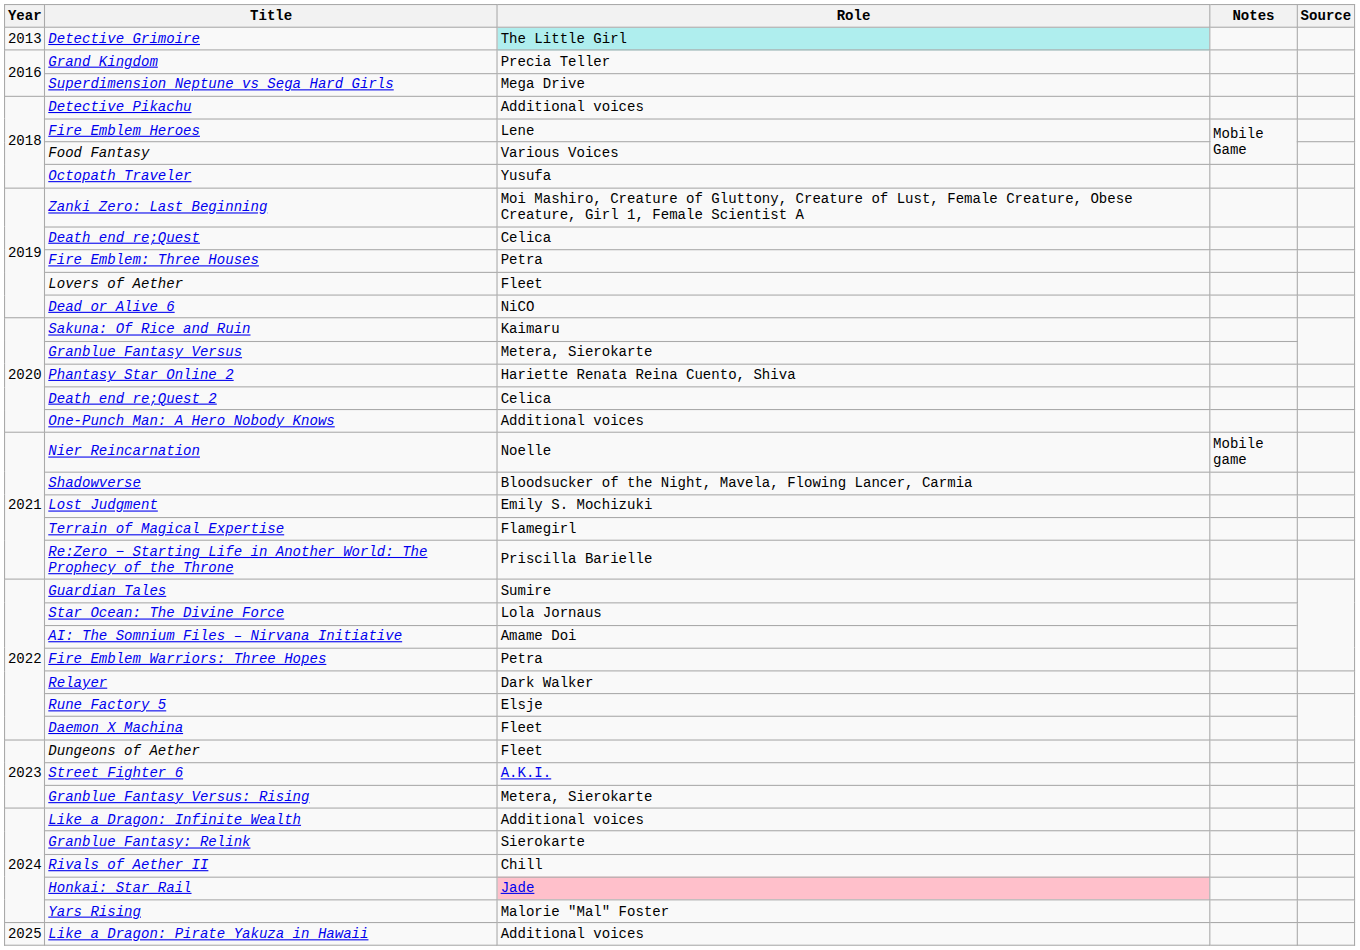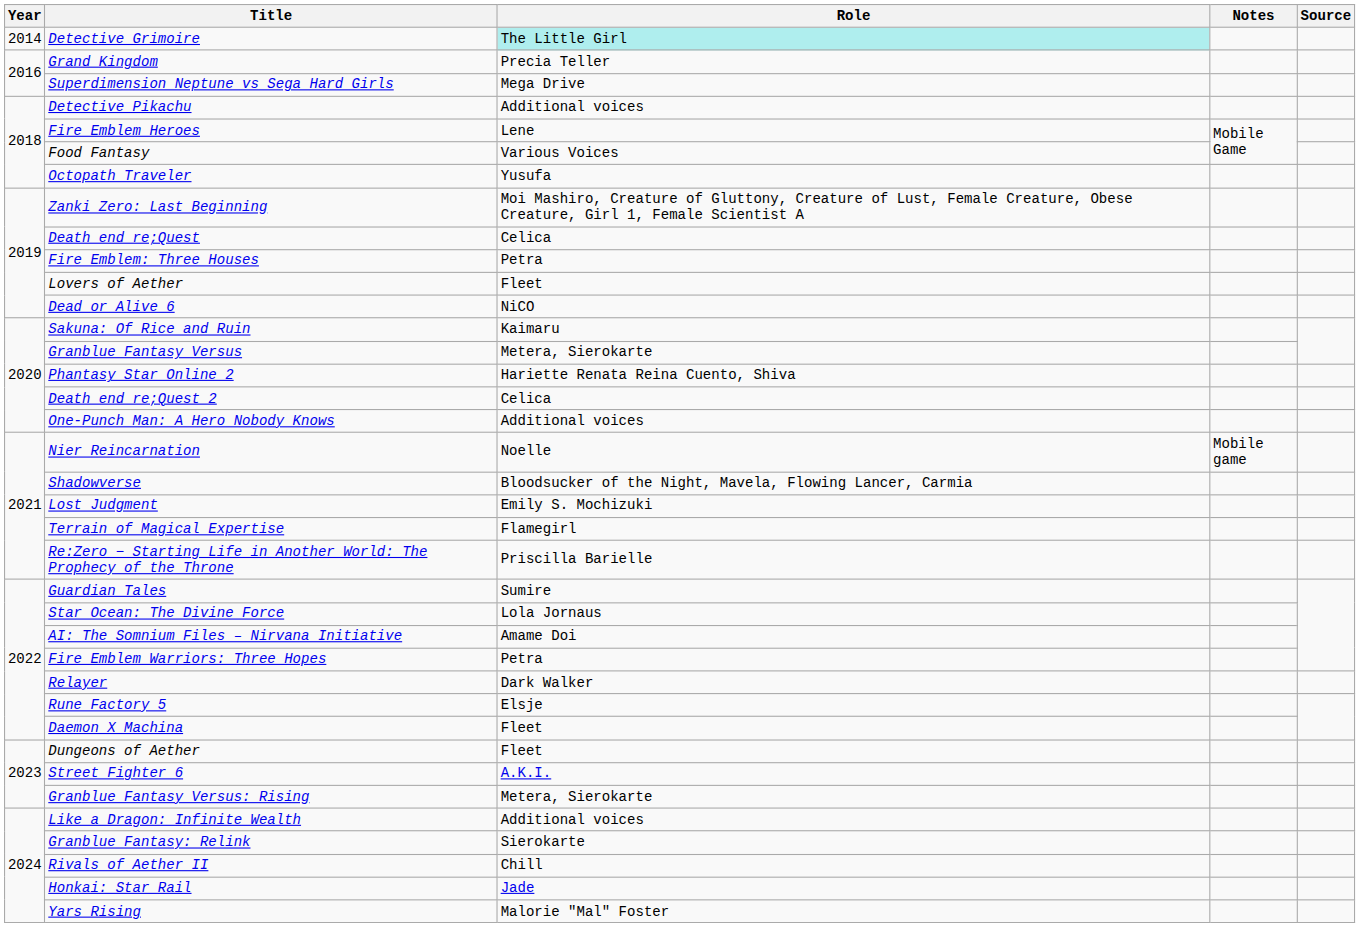 <table class="wikitable sortable">
 <tr>
 <th>Year</th>
 <th>Title</th>
 <th>Role</th>
 <th>Notes</th>
 <th>Source</th>
 </tr>
 <tr>
-<td>2013</td>
+<td>2014</td>
 <td><em><a href='#'>Detective Grimoire</a></em></td>
 <td style="background: paleturquoise;">The Little Girl</td>
 <td></td>
 <td></td>
 </tr>
 <tr>
 <td rowspan="2">2016</td>
 <td><em><a href='#'>Grand Kingdom</a></em></td>
 <td>Precia Teller</td>
 <td></td>
 <td></td>
 </tr>
 <tr>
 <td><em><a href='#'>Superdimension Neptune vs Sega Hard Girls</a></em></td>
 <td>Mega Drive</td>
 <td></td>
 <td></td>
 </tr>
 <tr>
 <td rowspan="4">2018</td>
 <td><em><a href='#'>Detective Pikachu</a></em></td>
 <td>Additional voices</td>
 <td></td>
 <td></td>
 </tr>
 <tr>
 <td><em><a href='#'>Fire Emblem Heroes</a></em></td>
 <td>Lene</td>
 <td rowspan="2">Mobile Game</td>
 <td></td>
 </tr>
 <tr>
 <td><em>Food Fantasy</em></td>
 <td>Various Voices</td>
 <td></td>
 </tr>
 <tr>
 <td><em><a href='#'>Octopath Traveler</a></em></td>
 <td>Yusufa</td>
 <td></td>
 <td></td>
 </tr>
 <tr>
 <td rowspan="5">2019</td>
 <td><em><a href='#'>Zanki Zero: Last Beginning</a></em></td>
 <td>Moi Mashiro, Creature of Gluttony, Creature of Lust, Female Creature, Obese Creature, Girl 1, Female Scientist A</td>
 <td></td>
 <td></td>
 </tr>
 <tr>
 <td><em><a href='#'>Death end re;Quest</a></em></td>
 <td>Celica</td>
 <td></td>
 <td></td>
 </tr>
 <tr>
 <td><em><a href='#'>Fire Emblem: Three Houses</a></em></td>
 <td>Petra</td>
 <td></td>
 <td></td>
 </tr>
 <tr>
 <td><em>Lovers of Aether</em></td>
 <td>Fleet</td>
 <td></td>
 <td></td>
 </tr>
 <tr>
 <td><em><a href='#'>Dead or Alive 6</a></em></td>
 <td>NiCO</td>
 <td></td>
 <td></td>
 </tr>
 <tr>
 <td rowspan="5">2020</td>
 <td><em><a href='#'>Sakuna: Of Rice and Ruin</a></em></td>
 <td>Kaimaru</td>
 <td></td>
 <td rowspan="2"></td>
 </tr>
 <tr>
 <td><em><a href='#'>Granblue Fantasy Versus</a></em></td>
 <td>Metera, Sierokarte</td>
 <td></td>
 </tr>
 <tr>
 <td><em><a href='#'>Phantasy Star Online 2</a></em></td>
 <td>Hariette Renata Reina Cuento, Shiva</td>
 <td></td>
 <td></td>
 </tr>
 <tr>
 <td><em><a href='#'>Death end re;Quest 2</a></em></td>
 <td>Celica</td>
 <td></td>
 <td></td>
 </tr>
 <tr>
 <td><em><a href='#'>One-Punch Man: A Hero Nobody Knows</a></em></td>
 <td>Additional voices</td>
 <td></td>
 <td></td>
 </tr>
 <tr>
 <td rowspan="5">2021</td>
 <td><em><a href='#'>Nier Reincarnation</a></em></td>
 <td>Noelle</td>
 <td>Mobile game</td>
 <td></td>
 </tr>
 <tr>
 <td><em><a href='#'>Shadowverse</a></em></td>
 <td>Bloodsucker of the Night, Mavela, Flowing Lancer, Carmia</td>
 <td></td>
 <td></td>
 </tr>
 <tr>
 <td><em><a href='#'>Lost Judgment</a></em></td>
 <td>Emily S. Mochizuki</td>
 <td></td>
 <td></td>
 </tr>
 <tr>
 <td><em><a href='#'>Terrain of Magical Expertise</a></em></td>
 <td>Flamegirl</td>
 <td></td>
 <td></td>
 </tr>
 <tr>
 <td><em><a href='#'>Re:Zero − Starting Life in Another World: The Prophecy of the Throne</a></em></td>
 <td>Priscilla Barielle</td>
 <td></td>
 <td></td>
 </tr>
 <tr>
 <td rowspan="7">2022</td>
 <td><em><a href='#'>Guardian Tales</a></em></td>
 <td>Sumire</td>
 <td></td>
 <td rowspan="4"></td>
 </tr>
 <tr>
 <td><em><a href='#'>Star Ocean: The Divine Force</a></em></td>
 <td>Lola Jornaus</td>
 <td></td>
 </tr>
 <tr>
 <td><em><a href='#'>AI: The Somnium Files – Nirvana Initiative</a></em></td>
 <td>Amame Doi</td>
 <td></td>
 </tr>
 <tr>
 <td><em><a href='#'>Fire Emblem Warriors: Three Hopes</a></em></td>
 <td>Petra</td>
 <td></td>
 </tr>
 <tr>
 <td><em><a href='#'>Relayer</a></em></td>
 <td>Dark Walker</td>
 <td></td>
 <td></td>
 </tr>
 <tr>
 <td><em><a href='#'>Rune Factory 5</a></em></td>
 <td>Elsje</td>
 <td></td>
 <td rowspan="2"></td>
 </tr>
 <tr>
 <td><em><a href='#'>Daemon X Machina</a></em></td>
 <td>Fleet</td>
 <td></td>
 </tr>
 <tr>
 <td rowspan="3">2023</td>
 <td><em>Dungeons of Aether</em></td>
 <td>Fleet</td>
 <td></td>
 <td></td>
 </tr>
 <tr>
 <td><em><a href='#'>Street Fighter 6</a></em></td>
 <td><a href='#'>A.K.I.</a></td>
 <td></td>
 <td></td>
 </tr>
 <tr>
 <td><em><a href='#'>Granblue Fantasy Versus: Rising</a></em></td>
 <td>Metera, Sierokarte</td>
 <td></td>
 <td></td>
 </tr>
 <tr>
 <td rowspan="5">2024</td>
 <td><em><a href='#'>Like a Dragon: Infinite Wealth</a></em></td>
 <td>Additional voices</td>
 <td></td>
 <td></td>
 </tr>
 <tr>
 <td><em><a href='#'>Granblue Fantasy: Relink</a></em></td>
 <td>Sierokarte</td>
 <td></td>
 <td></td>
 </tr>
 <tr>
 <td><em><a href='#'>Rivals of Aether II</a></em></td>
 <td>Chill</td>
 <td></td>
 <td></td>
 </tr>
 <tr>
 <td><em><a href='#'>Honkai: Star Rail</a></em></td>
-<td style="background: pink;"><a href='#'>Jade</a></td>
+<td><a href='#'>Jade</a></td>
 <td></td>
 <td></td>
 </tr>
 <tr>
 <td><em><a href='#'>Yars Rising</a></em></td>
 <td>Malorie "Mal" Foster</td>
 <td></td>
 <td></td>
 </tr>
-<tr>
-<td rowspan="1">2025</td>
-<td><em><a href='#'>Like a Dragon: Pirate Yakuza in Hawaii</a></em></td>
-<td>Additional voices</td>
-<td></td>
-<td></td>
-</tr>
 </table>
